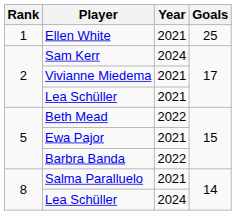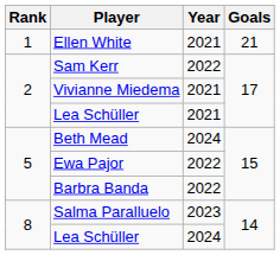 <table class="wikitable">
 <tr>
 <th>Rank</th>
 <th>Player</th>
 <th>Year</th>
 <th>Goals</th>
 </tr>
 <tr>
 <td align="center">1</td>
 <td> <a href='#'>Ellen White</a></td>
 <td align="center">2021</td>
-<td align="center">25</td>
+<td align="center">21</td>
 </tr>
 <tr>
 <td align="center" rowspan="3">2</td>
 <td> <a href='#'>Sam Kerr</a></td>
-<td align="center">2024</td>
+<td align="center">2022</td>
 <td align="center" rowspan="3">17</td>
 </tr>
 <tr>
 <td> <a href='#'>Vivianne Miedema</a></td>
 <td align="center">2021</td>
 </tr>
 <tr>
 <td> <a href='#'>Lea Schüller</a></td>
 <td align="center">2021</td>
 </tr>
 <tr>
 <td align="center" rowspan="3">5</td>
 <td> <a href='#'>Beth Mead</a></td>
-<td align="center">2022</td>
+<td align="center">2024</td>
 <td align="center" rowspan="3">15</td>
 </tr>
 <tr>
 <td> <a href='#'>Ewa Pajor</a></td>
-<td align="center">2021</td>
+<td align="center">2022</td>
 </tr>
 <tr>
 <td> <a href='#'>Barbra Banda</a></td>
 <td align="center">2022</td>
 </tr>
 <tr>
 <td align="center" rowspan="2">8</td>
 <td> <a href='#'>Salma Paralluelo</a></td>
-<td align="center">2021</td>
+<td align="center">2023</td>
 <td align="center" rowspan="2">14</td>
 </tr>
 <tr>
 <td> <a href='#'>Lea Schüller</a></td>
 <td align="center">2024</td>
 </tr>
 </table>
